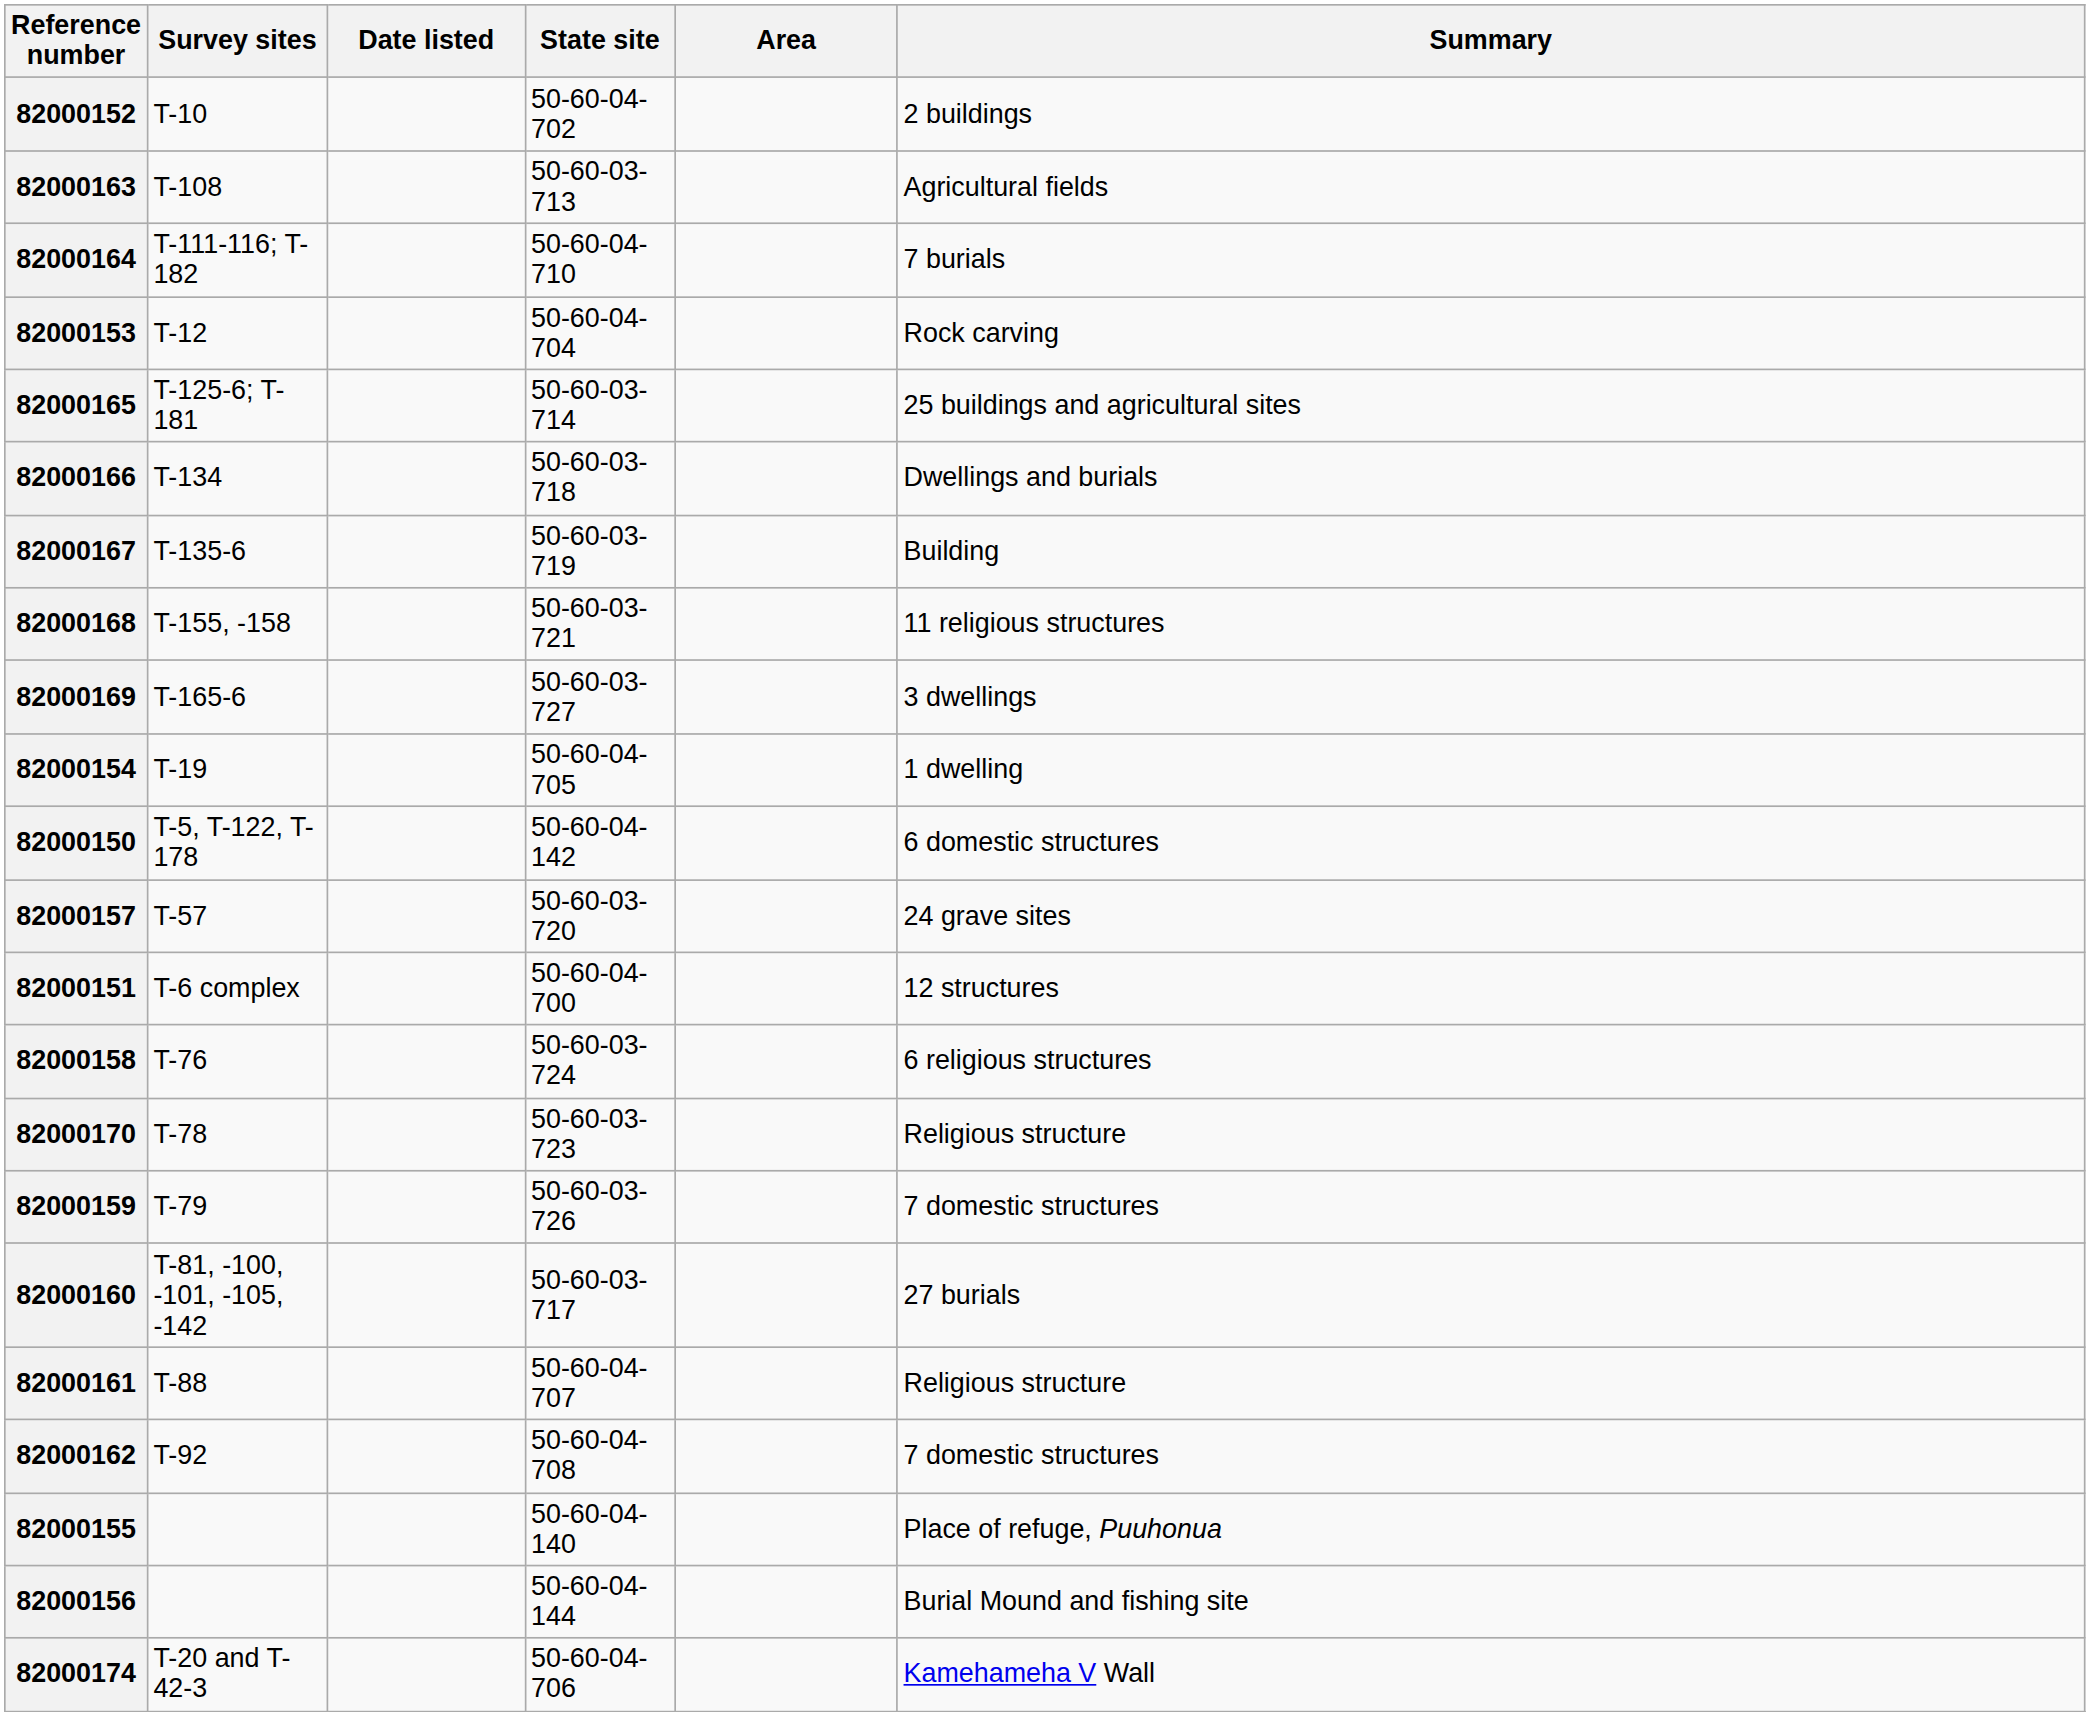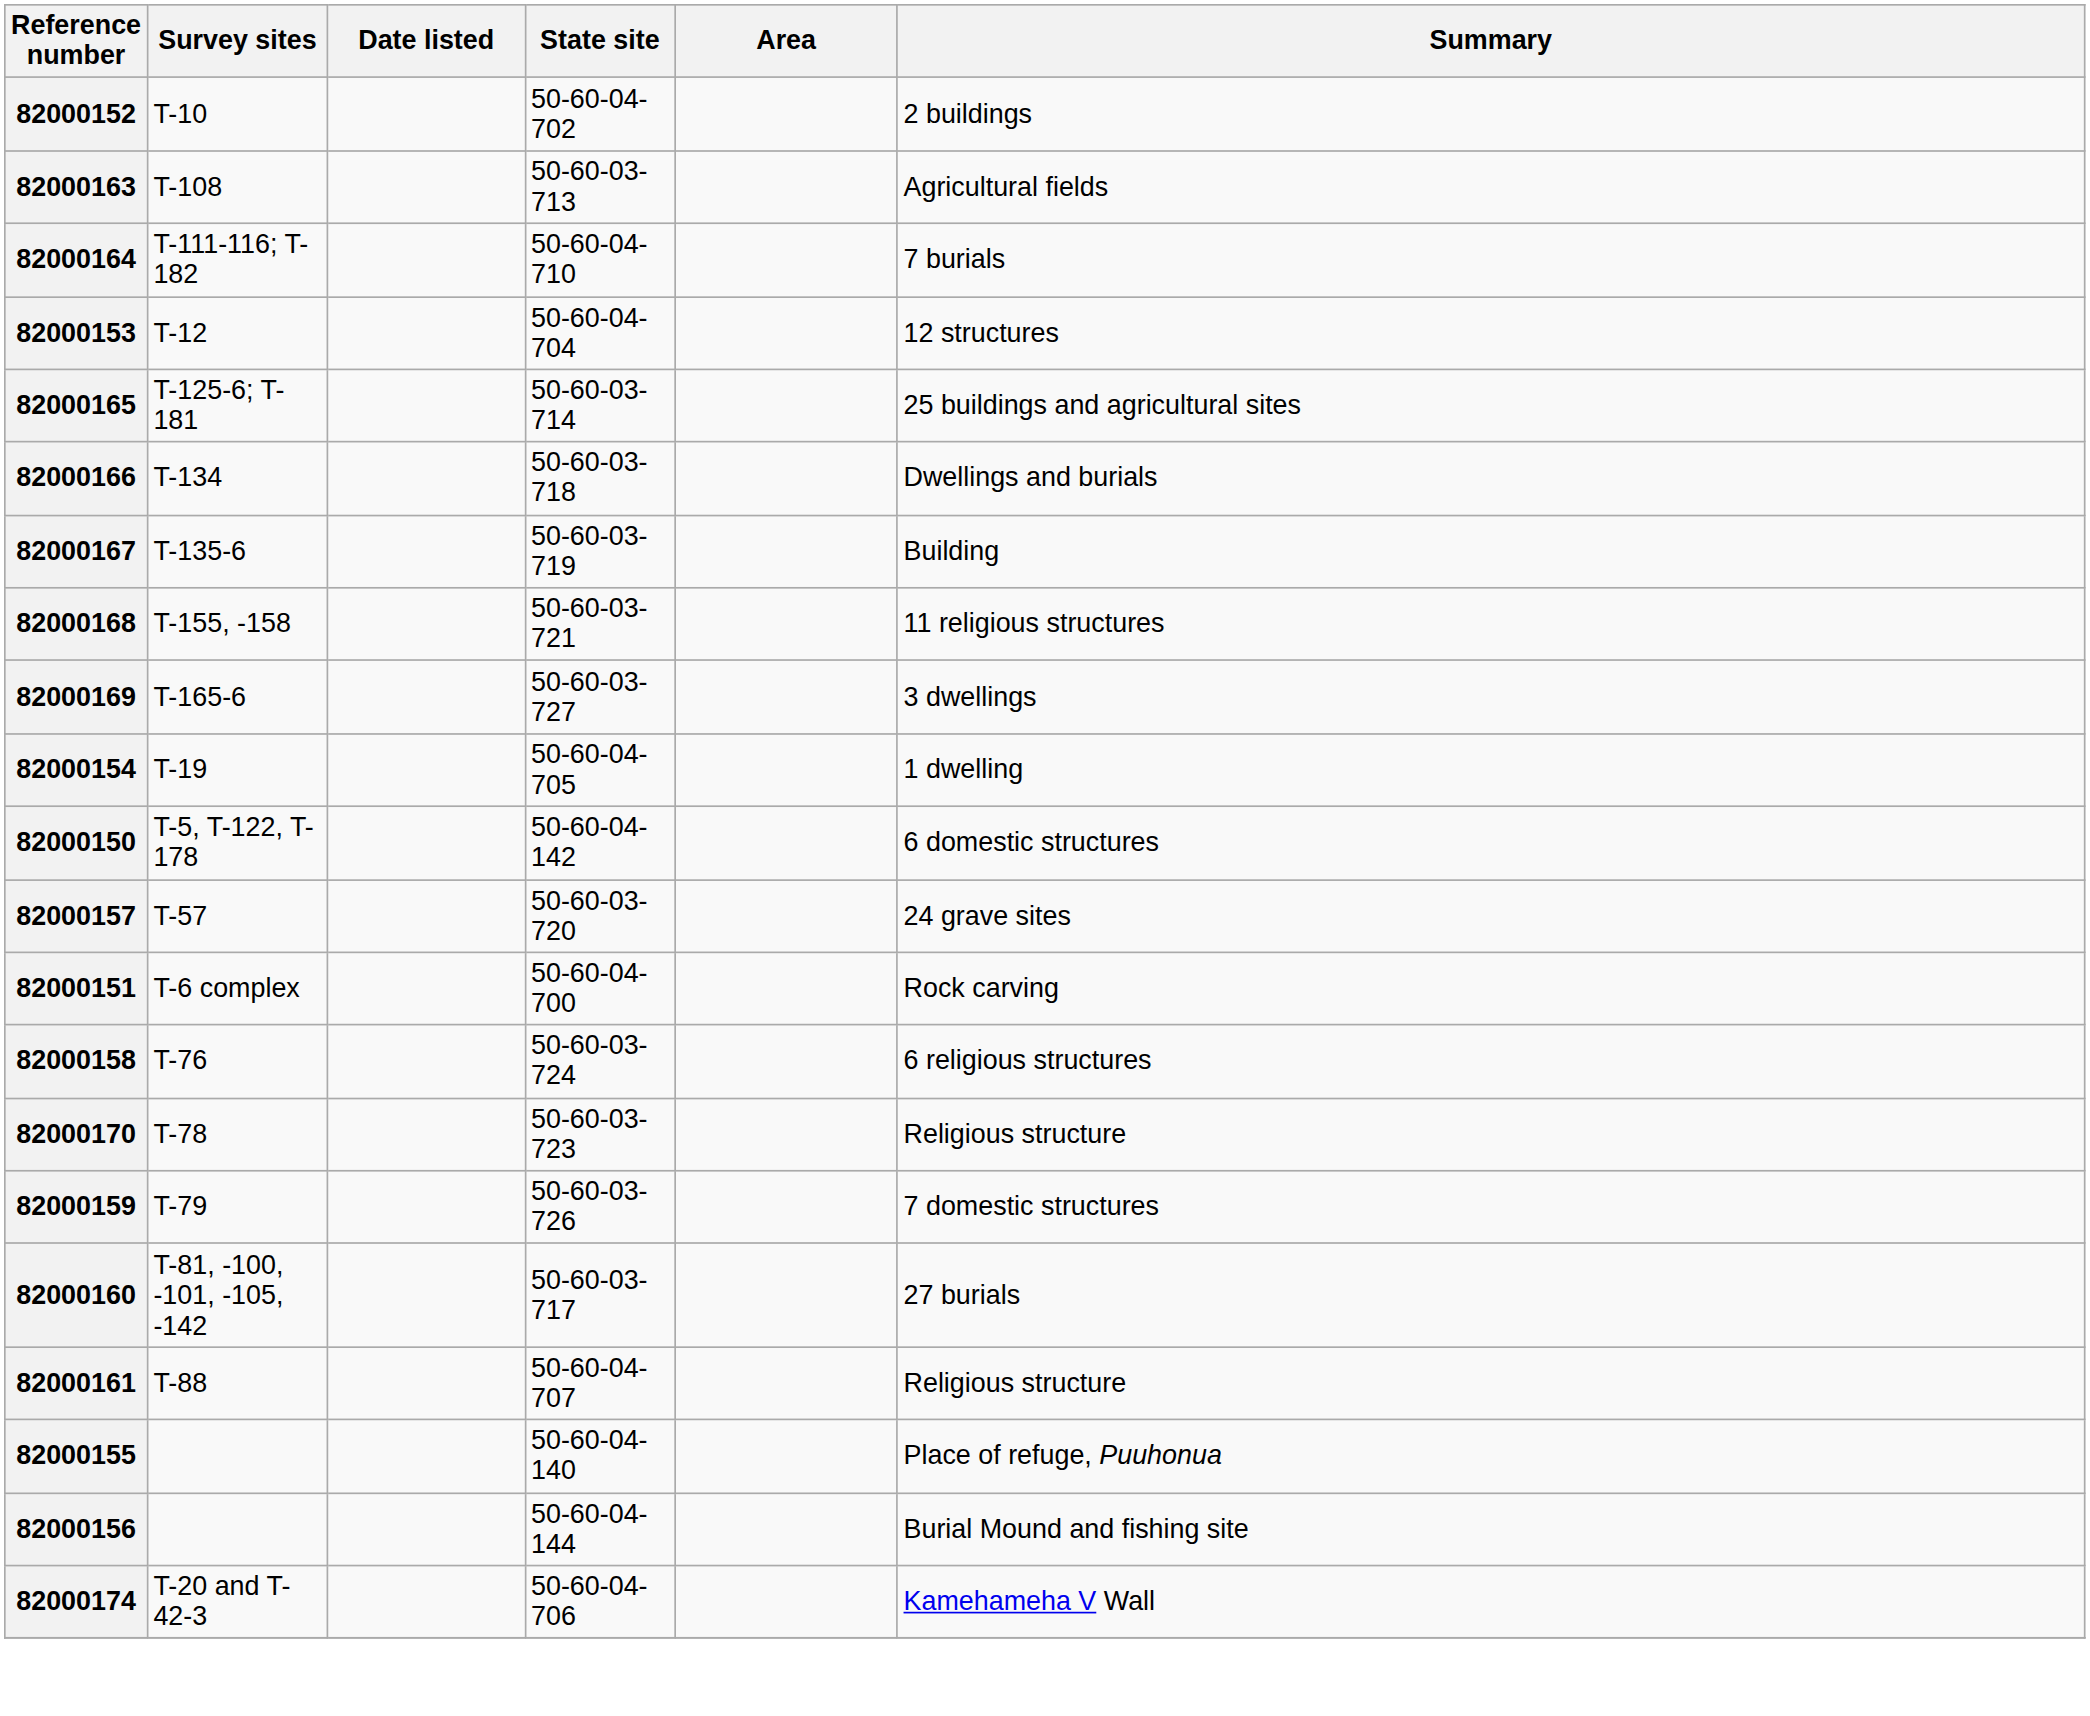 <table class="wikitable sortable" style="width:98%">
 <tr>
 <th width = 74em >Reference number</th>
 <th width = 100em ><strong>Survey sites</strong></th>
 <th width = 110em ><strong>Date listed</strong></th>
 <th width = 82em ><strong>State site</strong></th>
 <th width = 125em  ><strong>Area</strong></th>
 <th class="unsortable" ><strong>Summary</strong></th>
 </tr>
 <tr ->
 <th>82000152</th>
 <td>T-10</td>
 <td></td>
 <td>50-60-04-702</td>
 <td></td>
 <td>2 buildings</td>
 </tr>
 <tr ->
 <th>82000163</th>
 <td>T-108</td>
 <td></td>
 <td>50-60-03-713</td>
 <td></td>
 <td>Agricultural fields</td>
 </tr>
 <tr ->
 <th>82000164</th>
 <td>T-111-116; T-182</td>
 <td></td>
 <td>50-60-04-710</td>
 <td></td>
 <td>7 burials</td>
 </tr>
 <tr ->
 <th>82000153</th>
 <td>T-12</td>
 <td></td>
 <td>50-60-04-704</td>
 <td></td>
-<td>Rock carving</td>
+<td>12 structures</td>
 </tr>
 <tr ->
 <th>82000165</th>
 <td>T-125-6; T-181</td>
 <td></td>
 <td>50-60-03-714</td>
 <td></td>
 <td>25 buildings and agricultural sites</td>
 </tr>
 <tr ->
 <th>82000166</th>
 <td>T-134</td>
 <td></td>
 <td>50-60-03-718</td>
 <td></td>
 <td>Dwellings and burials</td>
 </tr>
 <tr ->
 <th>82000167</th>
 <td>T-135-6</td>
 <td></td>
 <td>50-60-03-719</td>
 <td></td>
 <td>Building</td>
 </tr>
 <tr ->
 <th>82000168</th>
 <td>T-155, -158</td>
 <td></td>
 <td>50-60-03-721</td>
 <td></td>
 <td>11 religious structures</td>
 </tr>
 <tr ->
 <th>82000169</th>
 <td>T-165-6</td>
 <td></td>
 <td>50-60-03-727</td>
 <td></td>
 <td>3 dwellings</td>
 </tr>
 <tr ->
 <th>82000154</th>
 <td>T-19</td>
 <td></td>
 <td>50-60-04-705</td>
 <td></td>
 <td>1 dwelling</td>
 </tr>
 <tr ->
 <th>82000150</th>
 <td>T-5, T-122, T-178</td>
 <td></td>
 <td>50-60-04-142</td>
 <td></td>
 <td>6 domestic structures</td>
 </tr>
 <tr ->
 <th>82000157</th>
 <td>T-57</td>
 <td></td>
 <td>50-60-03-720</td>
 <td></td>
 <td>24 grave sites</td>
 </tr>
 <tr ->
 <th>82000151</th>
 <td>T-6 complex</td>
 <td></td>
 <td>50-60-04-700</td>
 <td></td>
-<td>12 structures</td>
+<td>Rock carving</td>
 </tr>
 <tr ->
 <th>82000158</th>
 <td>T-76</td>
 <td></td>
 <td>50-60-03-724</td>
 <td></td>
 <td>6 religious structures</td>
 </tr>
 <tr ->
 <th>82000170</th>
 <td>T-78</td>
 <td></td>
 <td>50-60-03-723</td>
 <td></td>
 <td>Religious structure</td>
 </tr>
 <tr ->
 <th>82000159</th>
 <td>T-79</td>
 <td></td>
 <td>50-60-03-726</td>
 <td></td>
 <td>7 domestic structures</td>
 </tr>
 <tr ->
 <th>82000160</th>
 <td>T-81, -100, -101, -105, -142</td>
 <td></td>
 <td>50-60-03-717</td>
 <td></td>
 <td>27 burials</td>
 </tr>
 <tr ->
 <th>82000161</th>
 <td>T-88</td>
 <td></td>
 <td>50-60-04-707</td>
 <td></td>
 <td>Religious structure</td>
 </tr>
 <tr ->
-<th>82000162</th>
-<td>T-92</td>
-<td></td>
-<td>50-60-04-708</td>
-<td></td>
-<td>7 domestic structures</td>
-</tr>
-<tr ->
 <th>82000155</th>
 <td></td>
 <td></td>
 <td>50-60-04-140</td>
 <td></td>
 <td>Place of refuge, <em>Puuhonua</em></td>
 </tr>
 <tr ->
 <th>82000156</th>
 <td></td>
 <td></td>
 <td>50-60-04-144</td>
 <td></td>
 <td>Burial Mound and fishing site</td>
 </tr>
 <tr ->
 <th>82000174</th>
 <td>T-20 and T-42-3</td>
 <td></td>
 <td>50-60-04-706</td>
 <td></td>
 <td><a href='#'>Kamehameha V</a> Wall</td>
 </tr>
 <tr ->
 </tr>
 </table>
